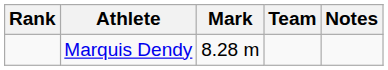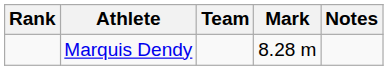 <table class="wikitable sortable">
 <tr>
 <th>Rank</th>
 <th>Athlete</th>
+<th>Team</th>
 <th>Mark</th>
-<th>Team</th>
 <th>Notes</th>
 </tr>
 <tr>
 <td align=center></td>
 <td><a href='#'>Marquis Dendy</a></td>
+<td></td>
 <td>8.28 m</td>
-<td></td>
 <td></td>
 </tr>
 </table>
